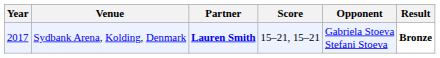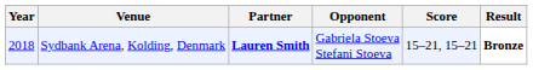 <table class="sortable wikitable" style="font-size: 90%;">
 <tr>
 <th>Year</th>
 <th>Venue</th>
 <th>Partner</th>
+<th>Opponent</th>
 <th>Score</th>
-<th>Opponent</th>
 <th>Result</th>
 </tr>
 <tr style="background:#ECF2FF">
-<td align="center"><a href='#'>2017</a></td>
+<td align="center"><a href='#'>2018</a></td>
 <td align="left"><a href='#'>Sydbank Arena</a>, <a href='#'>Kolding</a>, <a href='#'>Denmark</a></td>
 <td align="left"><strong> <a href='#'>Lauren Smith</a></strong></td>
+<td align="left"> <a href='#'>Gabriela Stoeva</a> <br>  <a href='#'>Stefani Stoeva</a></td>
 <td align="left">15–21, 15–21</td>
-<td align="left"> <a href='#'>Gabriela Stoeva</a> <br>  <a href='#'>Stefani Stoeva</a></td>
 <td style="text-align:left; background:white"> <strong>Bronze</strong></td>
 </tr>
 </table>
